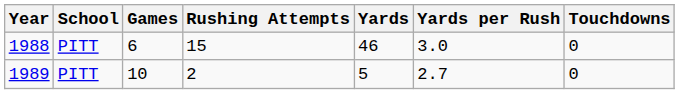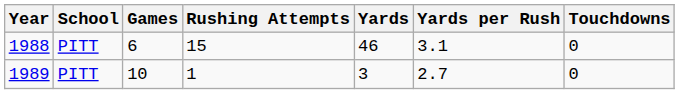 <table class ="wikitable">
 <tr>
 <th>Year</th>
 <th>School</th>
 <th>Games</th>
 <th>Rushing Attempts</th>
 <th>Yards</th>
 <th>Yards per Rush</th>
 <th>Touchdowns</th>
 </tr>
 <tr>
 <td><a href='#'>1988</a></td>
 <td><a href='#'>PITT</a></td>
 <td>6</td>
 <td>15</td>
 <td>46</td>
-<td>3.0</td>
+<td>3.1</td>
 <td>0</td>
 </tr>
 <tr>
 <td><a href='#'>1989</a></td>
 <td><a href='#'>PITT</a></td>
 <td>10</td>
-<td>2</td>
-<td>5</td>
+<td>1</td>
+<td>3</td>
 <td>2.7</td>
 <td>0</td>
 </tr>
 </table>
